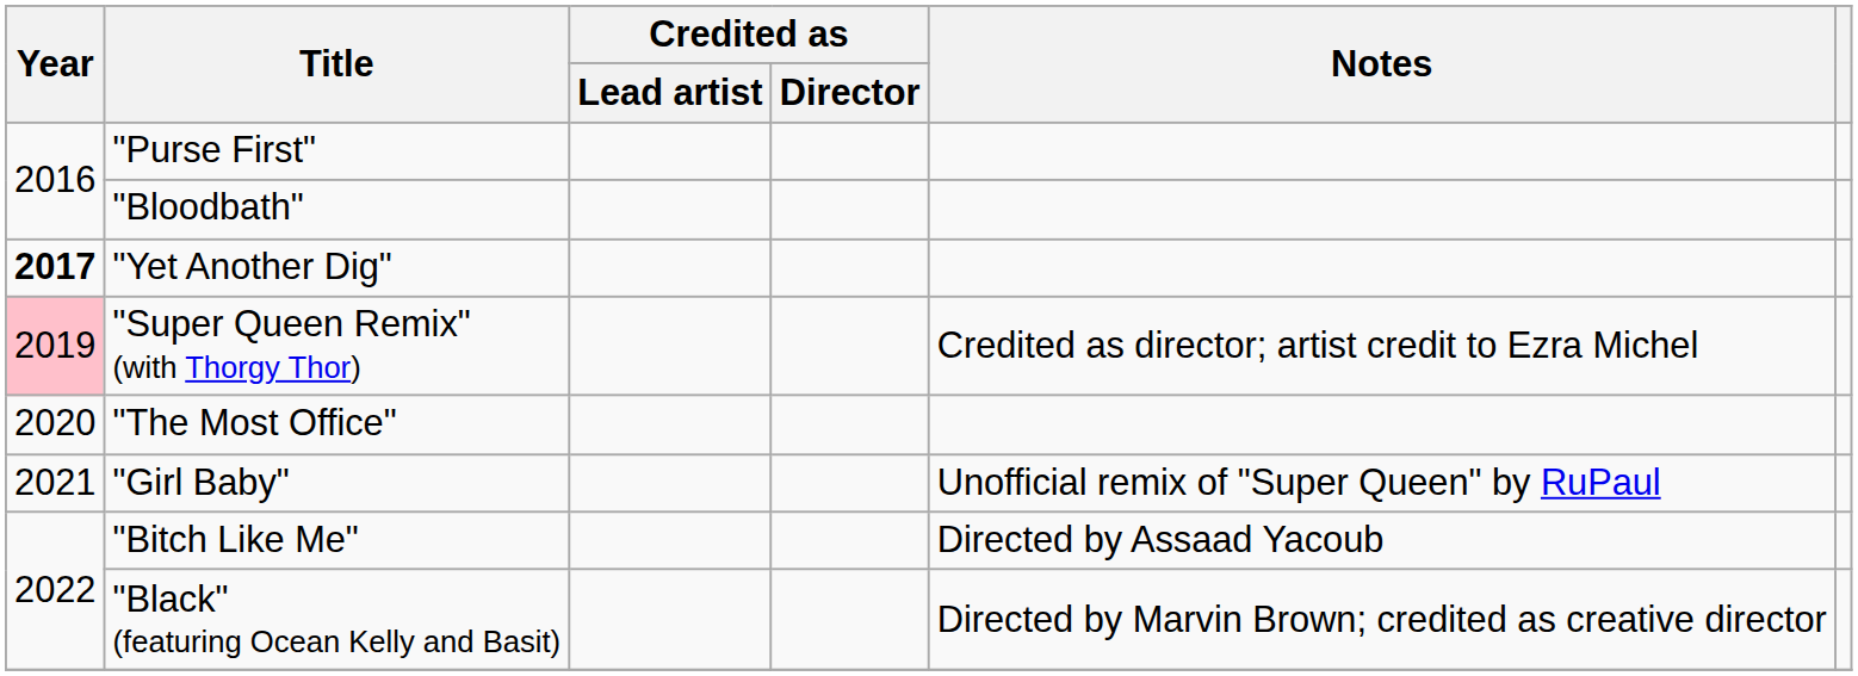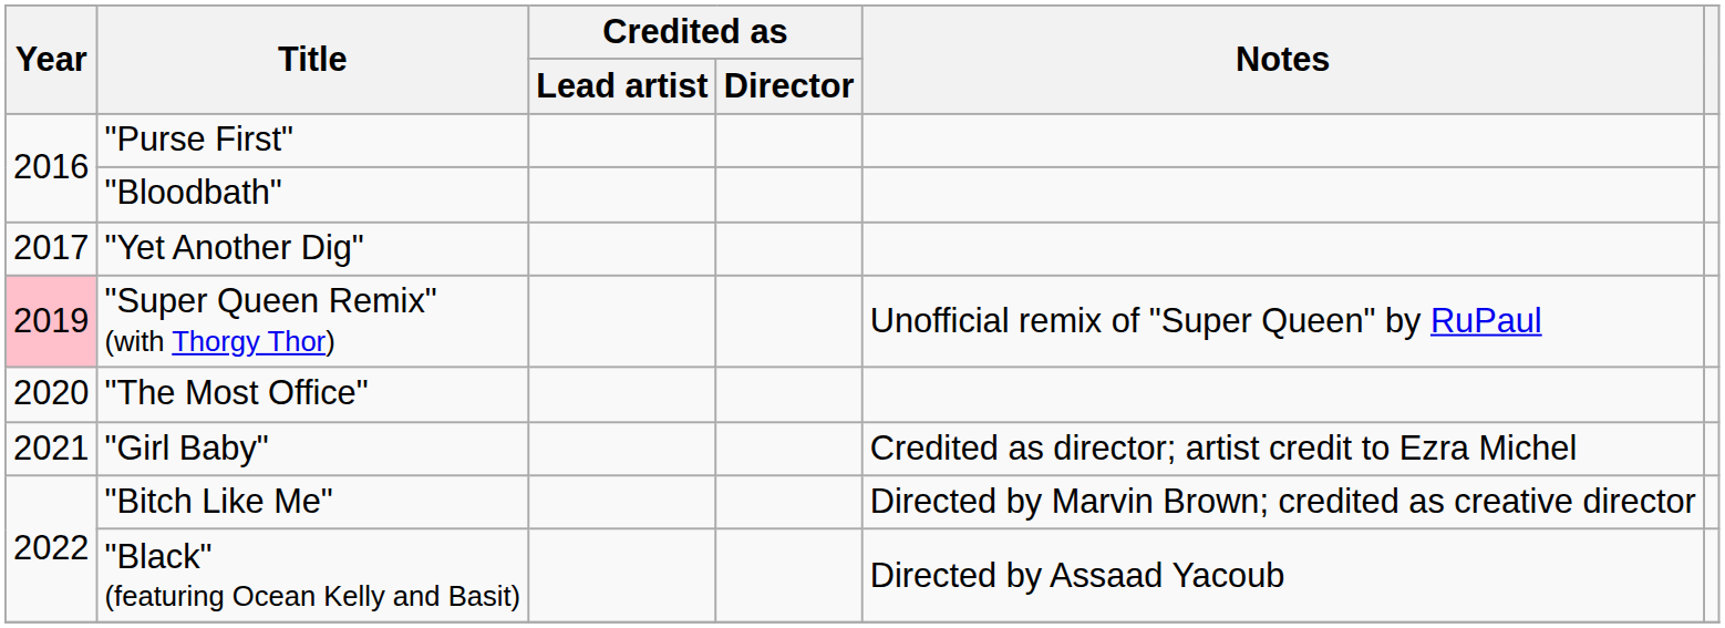 <table class="wikitable plainrowheaders sortable">
 <tr>
 <th rowspan="2">Year</th>
 <th rowspan="2">Title</th>
 <th colspan="2">Credited as</th>
 <th rowspan="2" class="unsortable">Notes</th>
 <th rowspan="2" style="text-align: center;" class="unsortable"></th>
 </tr>
 <tr>
 <th>Lead artist</th>
 <th>Director</th>
 </tr>
 <tr>
 <td rowspan="2">2016</td>
 <td>"Purse First"</td>
 <td></td>
 <td></td>
 <td></td>
 <td style="text-align: center;"></td>
 </tr>
 <tr>
 <td>"Bloodbath"</td>
 <td></td>
 <td></td>
 <td></td>
 <td style="text-align: center;"></td>
 </tr>
 <tr>
-<td><strong>2017</strong></td>
+<td>2017</td>
 <td>"Yet Another Dig" <br></td>
 <td></td>
 <td></td>
 <td></td>
 <td style="text-align: center;"></td>
 </tr>
 <tr>
 <td style="background: pink;">2019</td>
 <td>"Super Queen Remix" <br><small>(with <a href='#'>Thorgy Thor</a>)</small></td>
 <td></td>
 <td></td>
-<td>Credited as director; artist credit to Ezra Michel</td>
+<td>Unofficial remix of "Super Queen" by <a href='#'>RuPaul</a></td>
 <td style="text-align: center;"></td>
 </tr>
 <tr>
 <td>2020</td>
 <td>"The Most Office"</td>
 <td></td>
 <td></td>
 <td></td>
 <td style="text-align: center;"></td>
 </tr>
 <tr>
 <td>2021</td>
 <td>"Girl Baby"</td>
 <td></td>
 <td></td>
-<td>Unofficial remix of "Super Queen" by <a href='#'>RuPaul</a></td>
+<td>Credited as director; artist credit to Ezra Michel</td>
 <td style="text-align: center;"></td>
 </tr>
 <tr>
 <td rowspan="2">2022</td>
 <td>"Bitch Like Me"</td>
 <td></td>
 <td></td>
-<td>Directed by Assaad Yacoub</td>
+<td>Directed by Marvin Brown; credited as creative director</td>
 <td style="text-align:center"></td>
 </tr>
 <tr>
 <td>"Black" <br><small>(featuring Ocean Kelly and Basit)</small></td>
 <td></td>
 <td></td>
-<td>Directed by Marvin Brown; credited as creative director</td>
+<td>Directed by Assaad Yacoub</td>
 <td style="text-align:center"></td>
 </tr>
 <tr>
 </tr>
 </table>
